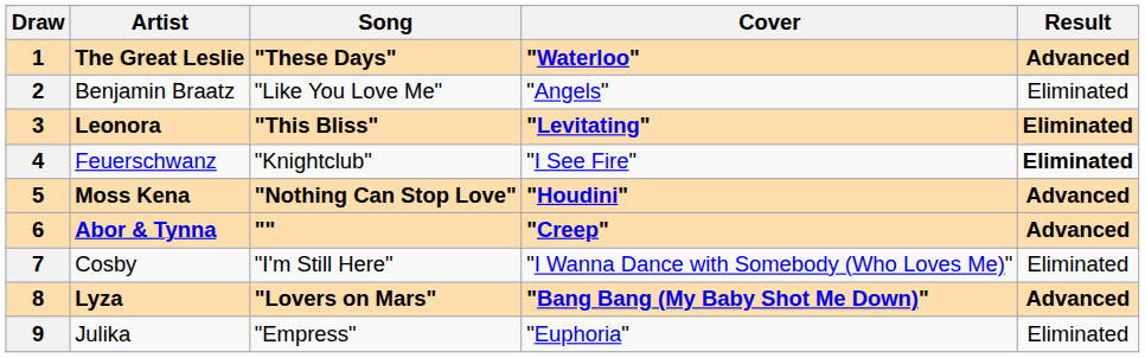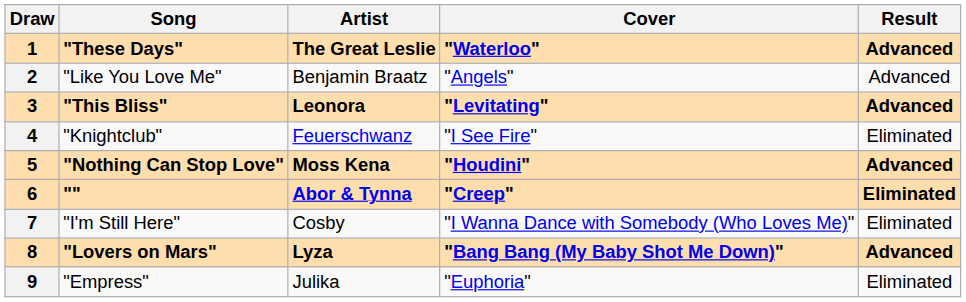 <table class="sortable wikitable plainrowheaders" style="margin: 1em auto 1em auto; text-align:center;">
 <tr>
 <th>Draw</th>
+<th>Song</th>
 <th>Artist</th>
-<th>Song</th>
 <th>Cover</th>
 <th>Result</th>
 </tr>
 <tr style="background:navajowhite; font-weight:bold;">
 <th scope="row" style="text-align:center; font-weight:bold; background-color:navajowhite;">1</th>
+<td align="left">"These Days"</td>
 <td align="left">The Great Leslie</td>
-<td align="left">"These Days"</td>
 <td align="left">"<a href='#'>Waterloo</a>"</td>
 <td>Advanced</td>
 </tr>
 <tr>
 <th scope="row" style="text-align:center; ">2</th>
+<td align="left">"Like You Love Me"</td>
 <td align="left">Benjamin Braatz</td>
-<td align="left">"Like You Love Me"</td>
 <td align="left">"<a href='#'>Angels</a>"</td>
+<td>Advanced</td>
+</tr>
+<tr style="background:navajowhite; font-weight:bold;">
+<th scope="row" style="text-align:center; font-weight:bold; background-color:navajowhite;">3</th>
+<td align="left">"This Bliss"</td>
+<td align="left">Leonora</td>
+<td align="left">"<a href='#'>Levitating</a>"</td>
+<td>Advanced</td>
+</tr>
+<tr>
+<th scope="row" style="text-align:center; ">4</th>
+<td align="left">"Knightclub"</td>
+<td align="left"><a href='#'>Feuerschwanz</a></td>
+<td align="left">"<a href='#'>I See Fire</a>"</td>
 <td>Eliminated</td>
 </tr>
 <tr style="background:navajowhite; font-weight:bold;">
-<th scope="row" style="text-align:center; font-weight:bold; background-color:navajowhite;">3</th>
-<td align="left">Leonora</td>
-<td align="left">"This Bliss"</td>
-<td align="left">"<a href='#'>Levitating</a>"</td>
-<td>Eliminated</td>
-</tr>
-<tr>
-<th scope="row" style="text-align:center; ">4</th>
-<td align="left"><a href='#'>Feuerschwanz</a></td>
-<td align="left">"Knightclub"</td>
-<td align="left">"<a href='#'>I See Fire</a>"</td>
-<td><strong>Eliminated</strong></td>
-</tr>
-<tr style="background:navajowhite; font-weight:bold;">
 <th scope="row" style="text-align:center; font-weight:bold; background-color:navajowhite;">5</th>
+<td align="left">"Nothing Can Stop Love"</td>
 <td align="left">Moss Kena</td>
-<td align="left">"Nothing Can Stop Love"</td>
 <td align="left">"<a href='#'>Houdini</a>"</td>
 <td>Advanced</td>
 </tr>
 <tr style="background:navajowhite; font-weight:bold;">
 <th scope="row" style="text-align:center; font-weight:bold; background-color:navajowhite;">6</th>
+<td align="left">""</td>
 <td align="left"><a href='#'>Abor & Tynna</a></td>
-<td align="left">""</td>
 <td align="left">"<a href='#'>Creep</a>"</td>
-<td>Advanced</td>
+<td>Eliminated</td>
 </tr>
 <tr>
 <th scope="row" style="text-align:center; ">7</th>
+<td align="left">"I'm Still Here"</td>
 <td align="left">Cosby</td>
-<td align="left">"I'm Still Here"</td>
 <td align="left">"<a href='#'>I Wanna Dance with Somebody (Who Loves Me)</a>"</td>
 <td>Eliminated</td>
 </tr>
 <tr style="background:navajowhite; font-weight:bold;">
 <th scope="row" style="text-align:center; font-weight:bold; background-color:navajowhite;">8</th>
+<td align="left">"Lovers on Mars"</td>
 <td align="left">Lyza</td>
-<td align="left">"Lovers on Mars"</td>
 <td align="left">"<a href='#'>Bang Bang (My Baby Shot Me Down)</a>"</td>
 <td>Advanced</td>
 </tr>
 <tr>
 <th scope="row" style="text-align:center; ">9</th>
+<td align="left">"Empress"</td>
 <td align="left">Julika</td>
-<td align="left">"Empress"</td>
 <td align="left">"<a href='#'>Euphoria</a>"</td>
 <td>Eliminated</td>
 </tr>
 </table>
